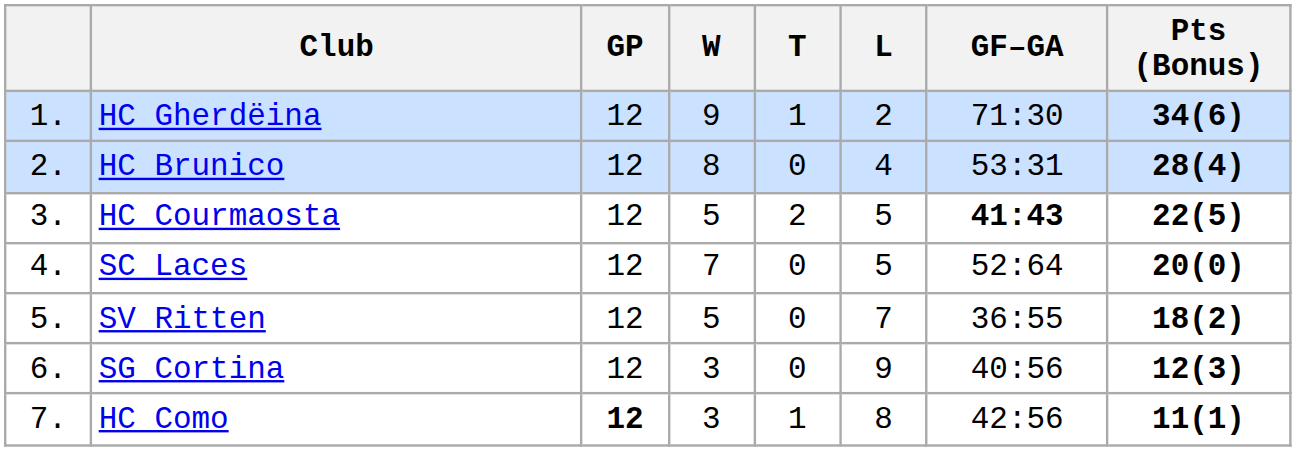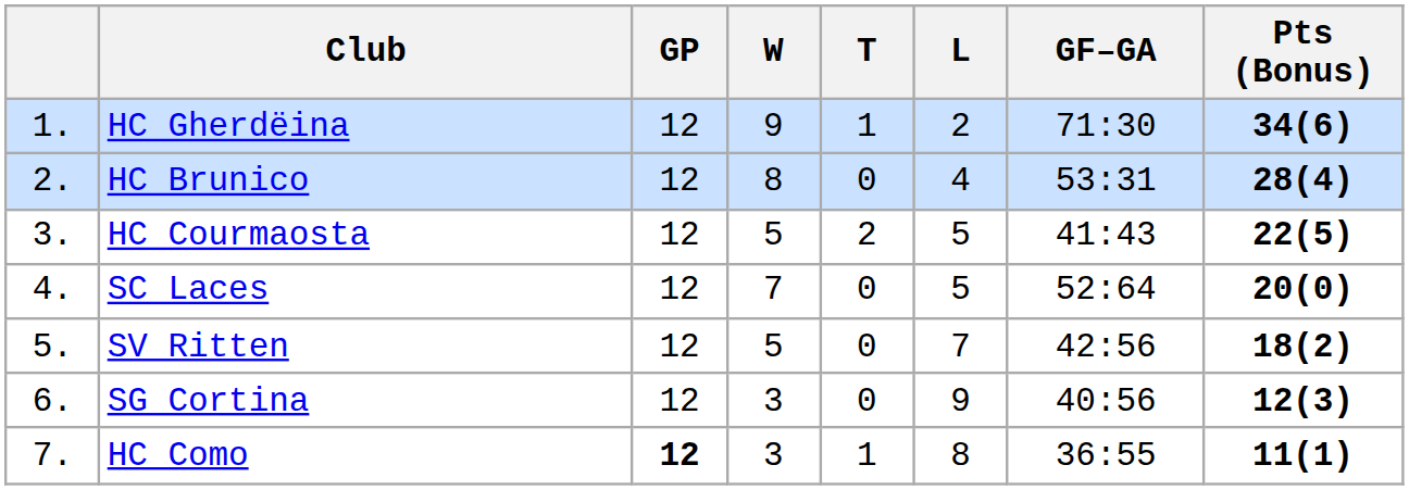 <table class="wikitable">
 <tr>
 <th width="30"></th>
 <th width="200">Club</th>
 <th width="30">GP</th>
 <th width="30">W</th>
 <th width="30">T</th>
 <th width="30">L</th>
 <th width="70">GF–GA</th>
 <th width="70">Pts (Bonus)</th>
 </tr>
 <tr bgcolor="#CAE1FF" align="center">
 <td>1.</td>
 <td align="left"><a href='#'>HC Gherdëina</a></td>
 <td>12</td>
 <td>9</td>
 <td>1</td>
 <td>2</td>
 <td>71:30</td>
 <td><strong>34(6)</strong></td>
 </tr>
 <tr bgcolor="#CAE1FF" align="center">
 <td>2.</td>
 <td align="left"><a href='#'>HC Brunico</a></td>
 <td>12</td>
 <td>8</td>
 <td>0</td>
 <td>4</td>
 <td>53:31</td>
 <td><strong>28(4)</strong></td>
 </tr>
 <tr bgcolor="#FFFFFF" align="center">
 <td>3.</td>
 <td align="left"><a href='#'>HC Courmaosta</a></td>
 <td>12</td>
 <td>5</td>
 <td>2</td>
 <td>5</td>
-<td><strong>41:43</strong></td>
+<td>41:43</td>
 <td><strong>22(5)</strong></td>
 </tr>
 <tr bgcolor="#FFFFFF" align="center">
 <td>4.</td>
 <td align="left"><a href='#'>SC Laces</a></td>
 <td>12</td>
 <td>7</td>
 <td>0</td>
 <td>5</td>
 <td>52:64</td>
 <td><strong>20(0)</strong></td>
 </tr>
 <tr bgcolor="#FFFFFF" align="center">
 <td>5.</td>
 <td align="left"><a href='#'>SV Ritten</a></td>
 <td>12</td>
 <td>5</td>
 <td>0</td>
 <td>7</td>
-<td>36:55</td>
+<td>42:56</td>
 <td><strong>18(2)</strong></td>
 </tr>
 <tr bgcolor="#FFFFFF" align="center">
 <td>6.</td>
 <td align="left"><a href='#'>SG Cortina</a></td>
 <td>12</td>
 <td>3</td>
 <td>0</td>
 <td>9</td>
 <td>40:56</td>
 <td><strong>12(3)</strong></td>
 </tr>
 <tr bgcolor="#FFFFFF" align="center">
 <td>7.</td>
 <td align="left"><a href='#'>HC Como</a></td>
 <td><strong>12</strong></td>
 <td>3</td>
 <td>1</td>
 <td>8</td>
-<td>42:56</td>
+<td>36:55</td>
 <td><strong>11(1)</strong></td>
 </tr>
 </table>
